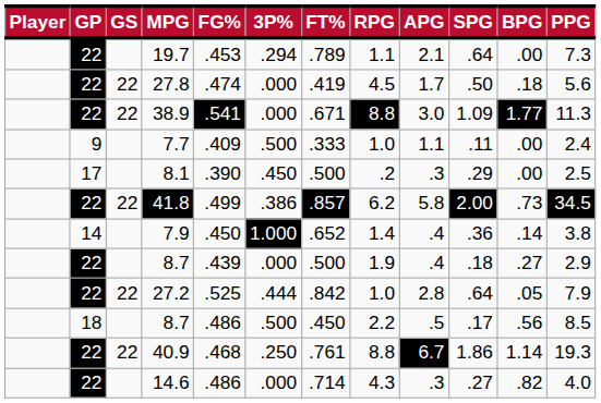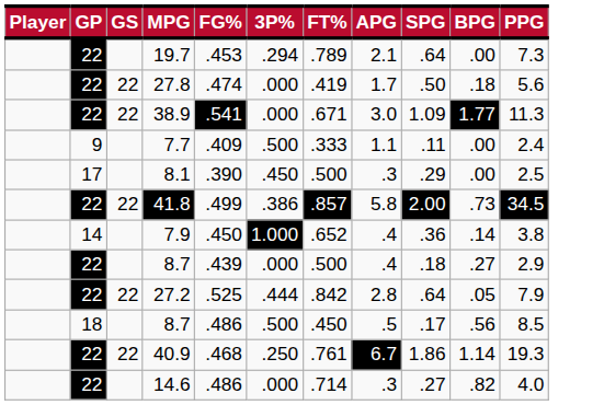 <table class="wikitable sortable" style="text-align:right;">
 <tr>
 <th style="background:#BA0C2F; color:#FFFFFF; border-top:#010101 3px solid; border-bottom:#010101 3px solid;">Player</th>
 <th style="background:#BA0C2F; color:#FFFFFF; border-top:#010101 3px solid; border-bottom:#010101 3px solid;">GP</th>
 <th style="background:#BA0C2F; color:#FFFFFF; border-top:#010101 3px solid; border-bottom:#010101 3px solid;">GS</th>
 <th style="background:#BA0C2F; color:#FFFFFF; border-top:#010101 3px solid; border-bottom:#010101 3px solid;">MPG</th>
 <th style="background:#BA0C2F; color:#FFFFFF; border-top:#010101 3px solid; border-bottom:#010101 3px solid;">FG%</th>
 <th style="background:#BA0C2F; color:#FFFFFF; border-top:#010101 3px solid; border-bottom:#010101 3px solid;">3P%</th>
 <th style="background:#BA0C2F; color:#FFFFFF; border-top:#010101 3px solid; border-bottom:#010101 3px solid;">FT%</th>
-<th style="background:#BA0C2F; color:#FFFFFF; border-top:#010101 3px solid; border-bottom:#010101 3px solid;">RPG</th>
 <th style="background:#BA0C2F; color:#FFFFFF; border-top:#010101 3px solid; border-bottom:#010101 3px solid;">APG</th>
 <th style="background:#BA0C2F; color:#FFFFFF; border-top:#010101 3px solid; border-bottom:#010101 3px solid;">SPG</th>
 <th style="background:#BA0C2F; color:#FFFFFF; border-top:#010101 3px solid; border-bottom:#010101 3px solid;">BPG</th>
 <th style="background:#BA0C2F; color:#FFFFFF; border-top:#010101 3px solid; border-bottom:#010101 3px solid;">PPG</th>
 </tr>
 <tr>
 <td></td>
 <td style="background:black;color:white;">22</td>
 <td></td>
 <td>19.7</td>
 <td>.453</td>
 <td>.294</td>
 <td>.789</td>
-<td>1.1</td>
 <td>2.1</td>
 <td>.64</td>
 <td>.00</td>
 <td>7.3</td>
 </tr>
 <tr>
 <td></td>
 <td style="background:black;color:white;">22</td>
 <td>22</td>
 <td>27.8</td>
 <td>.474</td>
 <td>.000</td>
 <td>.419</td>
-<td>4.5</td>
 <td>1.7</td>
 <td>.50</td>
 <td>.18</td>
 <td>5.6</td>
 </tr>
 <tr>
 <td></td>
 <td style="background:black;color:white;">22</td>
 <td>22</td>
 <td>38.9</td>
 <td style="background:black;color:white;">.541</td>
 <td>.000</td>
 <td>.671</td>
-<td style="background:black;color:white;">8.8</td>
 <td>3.0</td>
 <td>1.09</td>
 <td style="background:black;color:white;">1.77</td>
 <td>11.3</td>
 </tr>
 <tr>
 <td></td>
 <td>9</td>
 <td></td>
 <td>7.7</td>
 <td>.409</td>
 <td>.500</td>
 <td>.333</td>
-<td>1.0</td>
 <td>1.1</td>
 <td>.11</td>
 <td>.00</td>
 <td>2.4</td>
 </tr>
 <tr>
 <td></td>
 <td>17</td>
 <td></td>
 <td>8.1</td>
 <td>.390</td>
 <td>.450</td>
 <td>.500</td>
-<td>.2</td>
 <td>.3</td>
 <td>.29</td>
 <td>.00</td>
 <td>2.5</td>
 </tr>
 <tr>
 <td></td>
 <td style="background:black;color:white;">22</td>
 <td>22</td>
 <td style="background:black;color:white;">41.8</td>
 <td>.499</td>
 <td>.386</td>
 <td style="background:black;color:white;">.857</td>
-<td>6.2</td>
 <td>5.8</td>
 <td style="background:black;color:white;">2.00</td>
 <td>.73</td>
 <td style="background:black;color:white;">34.5</td>
 </tr>
 <tr>
 <td></td>
 <td>14</td>
 <td></td>
 <td>7.9</td>
 <td>.450</td>
 <td style="background:black;color:white;">1.000</td>
 <td>.652</td>
-<td>1.4</td>
 <td>.4</td>
 <td>.36</td>
 <td>.14</td>
 <td>3.8</td>
 </tr>
 <tr>
 <td></td>
 <td style="background:black;color:white;">22</td>
 <td></td>
 <td>8.7</td>
 <td>.439</td>
 <td>.000</td>
 <td>.500</td>
-<td>1.9</td>
 <td>.4</td>
 <td>.18</td>
 <td>.27</td>
 <td>2.9</td>
 </tr>
 <tr>
 <td></td>
 <td style="background:black;color:white;">22</td>
 <td>22</td>
 <td>27.2</td>
 <td>.525</td>
 <td>.444</td>
 <td>.842</td>
-<td>1.0</td>
 <td>2.8</td>
 <td>.64</td>
 <td>.05</td>
 <td>7.9</td>
 </tr>
 <tr>
 <td></td>
 <td>18</td>
 <td></td>
 <td>8.7</td>
 <td>.486</td>
 <td>.500</td>
 <td>.450</td>
-<td>2.2</td>
 <td>.5</td>
 <td>.17</td>
 <td>.56</td>
 <td>8.5</td>
 </tr>
 <tr>
 <td></td>
 <td style="background:black;color:white;">22</td>
 <td>22</td>
 <td>40.9</td>
 <td>.468</td>
 <td>.250</td>
 <td>.761</td>
-<td>8.8</td>
 <td style="background:black;color:white;">6.7</td>
 <td>1.86</td>
 <td>1.14</td>
 <td>19.3</td>
 </tr>
 <tr>
 <td></td>
 <td style="background:black;color:white;">22</td>
 <td></td>
 <td>14.6</td>
 <td>.486</td>
 <td>.000</td>
 <td>.714</td>
-<td>4.3</td>
 <td>.3</td>
 <td>.27</td>
 <td>.82</td>
 <td>4.0</td>
 </tr>
 </table>
